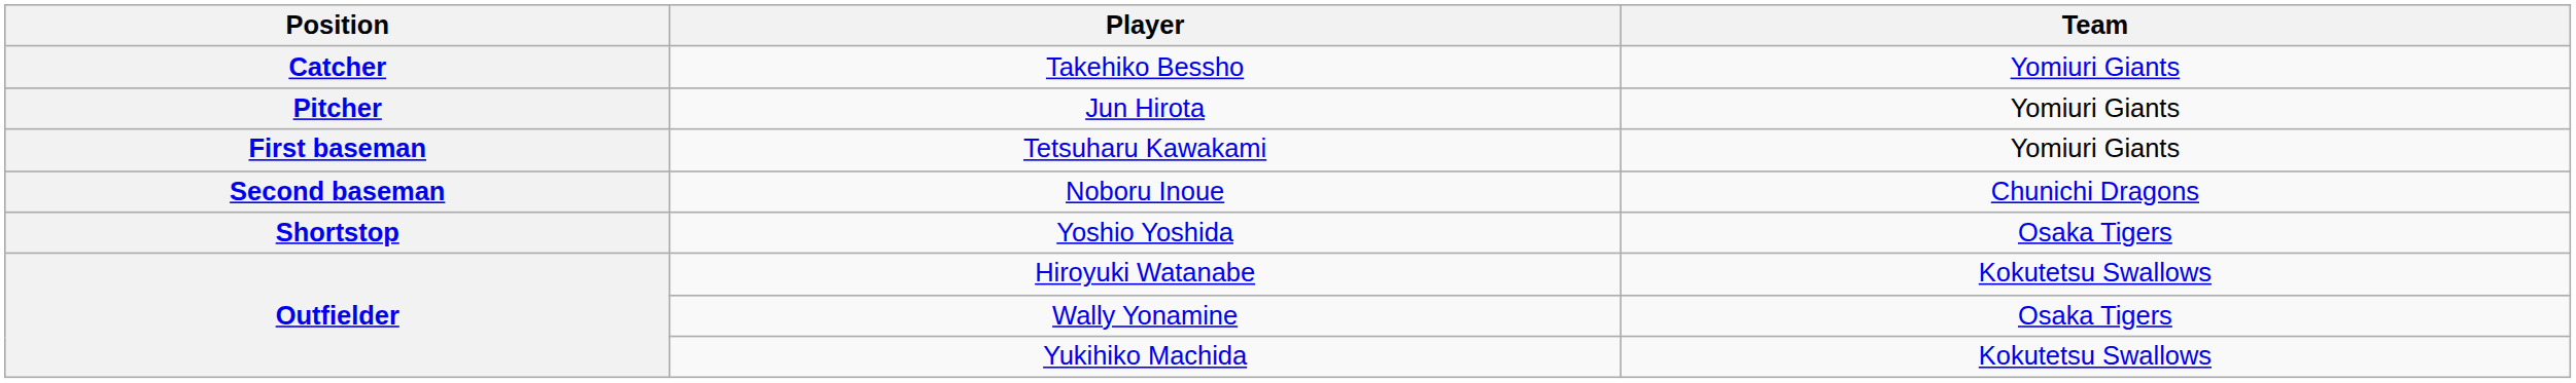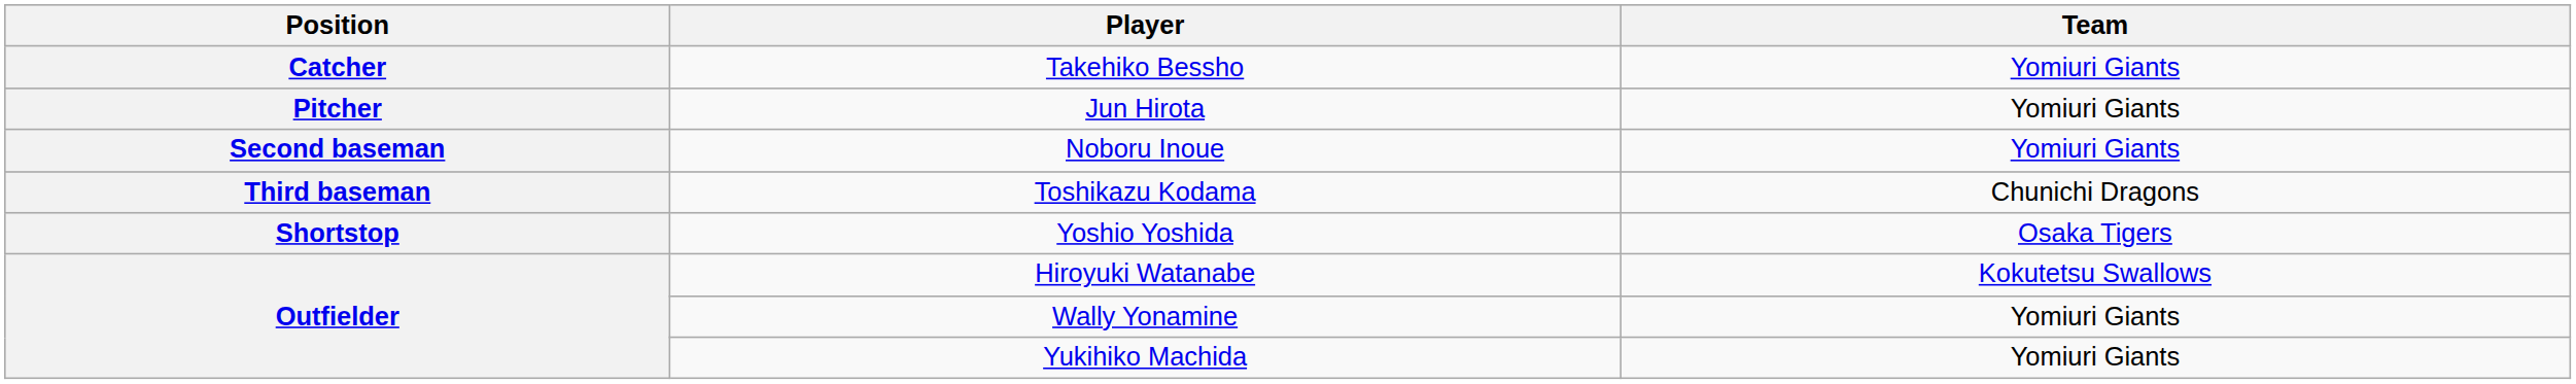 <table class="wikitable" style="text-align:center;">
 <tr>
 <th scope="col" width="7%">Position</th>
 <th scope="col" width="10%">Player</th>
 <th scope="col" width="10%">Team</th>
 </tr>
 <tr>
 <th scope="row" style="text-align:center;"><a href='#'>Catcher</a></th>
 <td><a href='#'>Takehiko Bessho</a></td>
 <td><a href='#'>Yomiuri Giants</a></td>
 </tr>
 <tr>
 <th scope="row" style="text-align:center;"><a href='#'>Pitcher</a></th>
 <td><a href='#'>Jun Hirota</a></td>
 <td>Yomiuri Giants</td>
 </tr>
 <tr>
-<th scope="row" style="text-align:center;"><a href='#'>First baseman</a></th>
-<td><a href='#'>Tetsuharu Kawakami</a></td>
-<td>Yomiuri Giants</td>
+<th scope="row" style="text-align:center;"><a href='#'>Second baseman</a></th>
+<td><a href='#'>Noboru Inoue</a></td>
+<td><a href='#'>Yomiuri Giants</a></td>
 </tr>
 <tr>
-<th scope="row" style="text-align:center;"><a href='#'>Second baseman</a></th>
-<td><a href='#'>Noboru Inoue</a></td>
-<td><a href='#'>Chunichi Dragons</a></td>
+<th scope="row" style="text-align:center;"><a href='#'>Third baseman</a></th>
+<td><a href='#'>Toshikazu Kodama</a></td>
+<td>Chunichi Dragons</td>
 </tr>
 <tr>
 <th scope="row" style="text-align:center;"><a href='#'>Shortstop</a></th>
 <td><a href='#'>Yoshio Yoshida</a></td>
 <td><a href='#'>Osaka Tigers</a></td>
 </tr>
 <tr>
 <th scope="row" style="text-align:center;" rowspan=3><a href='#'>Outfielder</a></th>
 <td><a href='#'>Hiroyuki Watanabe</a></td>
 <td><a href='#'>Kokutetsu Swallows</a></td>
 </tr>
 <tr>
 <td><a href='#'>Wally Yonamine</a></td>
-<td><a href='#'>Osaka Tigers</a></td>
+<td>Yomiuri Giants</td>
 </tr>
 <tr>
 <td><a href='#'>Yukihiko Machida</a></td>
-<td><a href='#'>Kokutetsu Swallows</a></td>
+<td>Yomiuri Giants</td>
 </tr>
 </table>
